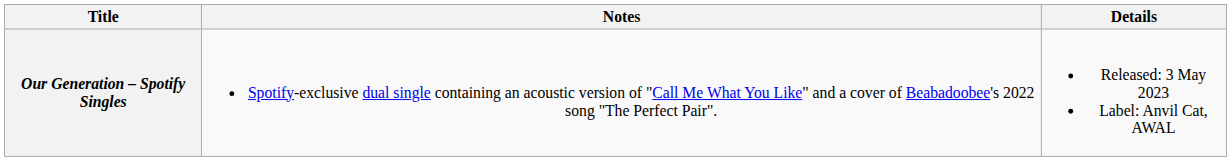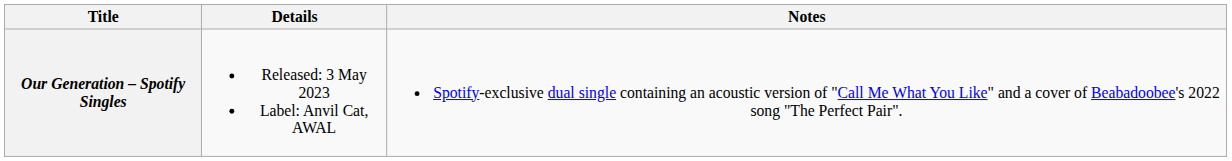 <table class="wikitable plainrowheaders" style="text-align:center;">
 <tr>
 <th scope="col">Title</th>
+<th scope="col">Details</th>
 <th scope="col">Notes</th>
-<th scope="col">Details</th>
 </tr>
 <tr>
 <th scope="row"><em>Our Generation – Spotify Singles</em></th>
+<td><br><ul><li>Released: 3 May 2023</li><li>Label: Anvil Cat, AWAL</li></ul></td>
 <td><br><ul><li><a href='#'>Spotify</a>-exclusive <a href='#'>dual single</a> containing an acoustic version of "<a href='#'>Call Me What You Like</a>" and a cover of <a href='#'>Beabadoobee</a>'s 2022 song "The Perfect Pair".</li></ul></td>
-<td><br><ul><li>Released: 3 May 2023</li><li>Label: Anvil Cat, AWAL</li></ul></td>
 </tr>
 </table>
